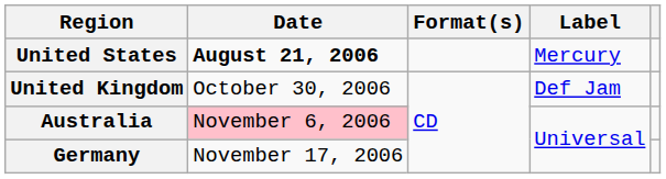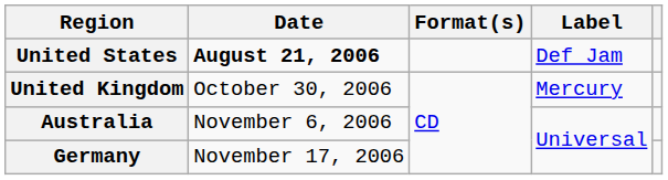 <table class="wikitable plainrowheaders">
 <tr>
 <th scope="col">Region</th>
 <th scope="col">Date</th>
 <th scope="col">Format(s)</th>
 <th scope="col">Label</th>
 <th scope="col"></th>
 </tr>
 <tr>
 <th scope="row">United States</th>
 <td><strong>August 21, 2006</strong></td>
 <td></td>
-<td><a href='#'>Mercury</a></td>
+<td><a href='#'>Def Jam</a></td>
 <td align="center"></td>
 </tr>
 <tr>
 <th scope="row">United Kingdom</th>
 <td>October 30, 2006</td>
 <td rowspan="3"><a href='#'>CD</a></td>
-<td><a href='#'>Def Jam</a></td>
+<td><a href='#'>Mercury</a></td>
 <td align="center"></td>
 </tr>
 <tr>
 <th scope="row">Australia</th>
-<td style="background: pink;">November 6, 2006</td>
+<td>November 6, 2006</td>
 <td rowspan="2"><a href='#'>Universal</a></td>
 <td align="center"></td>
 </tr>
 <tr>
 <th scope="row">Germany</th>
 <td>November 17, 2006</td>
 <td align="center"></td>
 </tr>
 </table>
